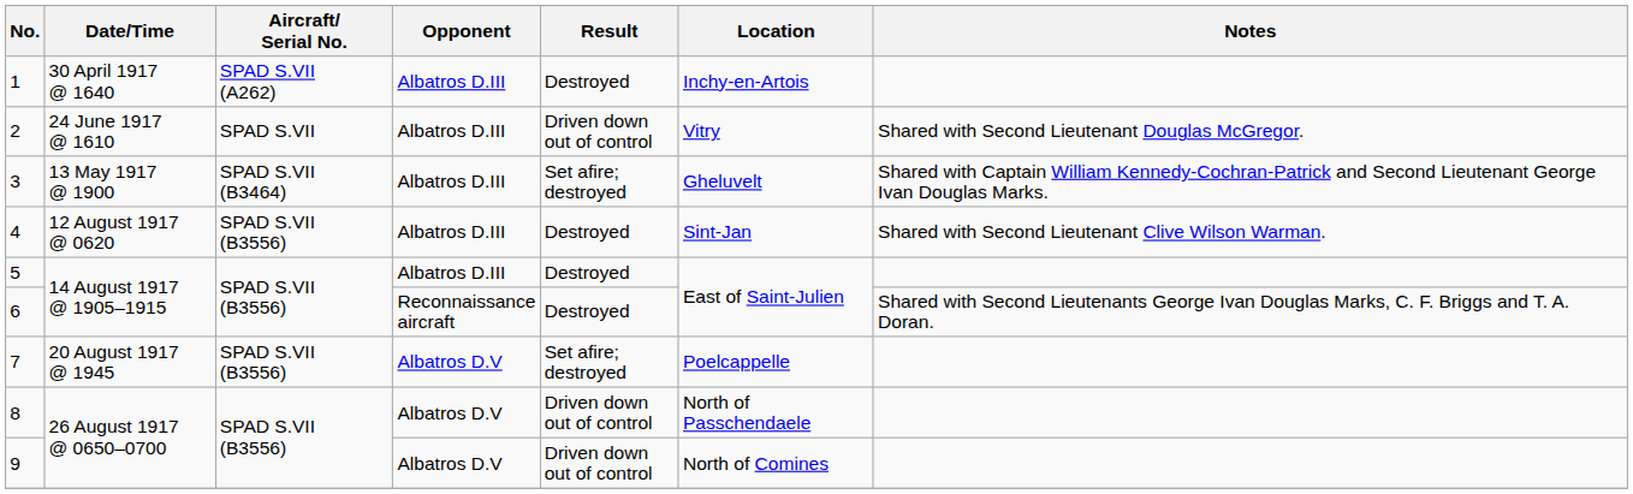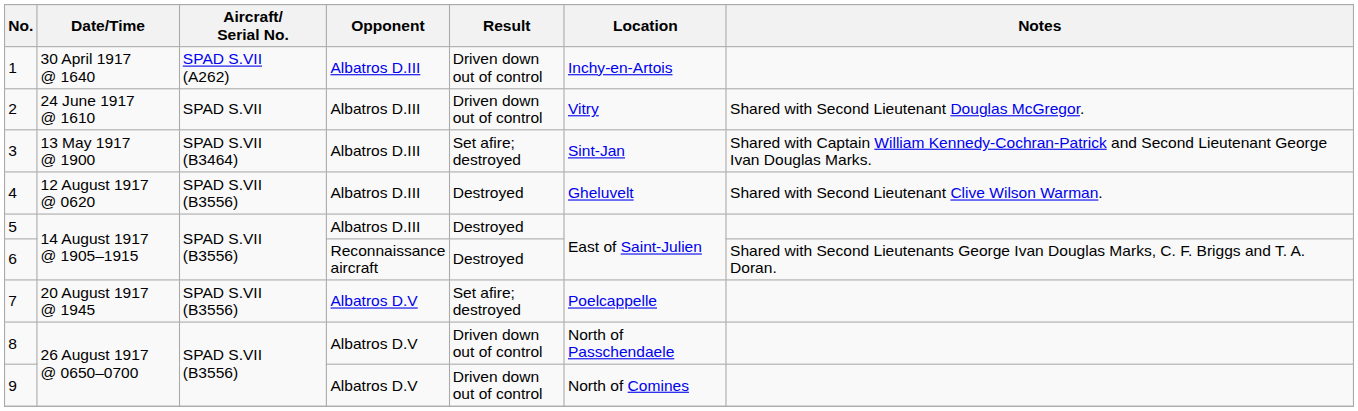 <table class="wikitable" style="font-size:90%;">
 <tr>
 </tr>
 <tr>
 <th>No.</th>
 <th width="125">Date/Time</th>
 <th width="130">Aircraft/<br>Serial No.</th>
 <th width="100">Opponent</th>
 <th width="100">Result</th>
 <th>Location</th>
 <th>Notes</th>
 </tr>
 <tr>
 <td>1</td>
 <td>30 April 1917<br>@ 1640</td>
 <td><a href='#'>SPAD S.VII</a><br>(A262)</td>
 <td><a href='#'>Albatros D.III</a></td>
-<td>Destroyed</td>
+<td>Driven down out of control</td>
 <td><a href='#'>Inchy-en-Artois</a></td>
 <td></td>
 </tr>
 <tr>
 <td>2</td>
 <td>24 June 1917<br>@ 1610</td>
 <td>SPAD S.VII</td>
 <td>Albatros D.III</td>
 <td>Driven down out of control</td>
 <td><a href='#'>Vitry</a></td>
 <td>Shared with Second Lieutenant <a href='#'>Douglas McGregor</a>.</td>
 </tr>
 <tr>
 <td>3</td>
 <td>13 May 1917<br>@ 1900</td>
 <td>SPAD S.VII<br>(B3464)</td>
 <td>Albatros D.III</td>
 <td>Set afire; destroyed</td>
-<td><a href='#'>Gheluvelt</a></td>
+<td><a href='#'>Sint-Jan</a></td>
 <td>Shared with Captain <a href='#'>William Kennedy-Cochran-Patrick</a> and Second Lieutenant George Ivan Douglas Marks.</td>
 </tr>
 <tr>
 <td>4</td>
 <td>12 August 1917<br>@ 0620</td>
 <td>SPAD S.VII<br>(B3556)</td>
 <td>Albatros D.III</td>
 <td>Destroyed</td>
-<td><a href='#'>Sint-Jan</a></td>
+<td><a href='#'>Gheluvelt</a></td>
 <td>Shared with Second Lieutenant <a href='#'>Clive Wilson Warman</a>.</td>
 </tr>
 <tr>
 <td>5</td>
 <td rowspan="2">14 August 1917<br>@ 1905–1915</td>
 <td rowspan="2">SPAD S.VII<br>(B3556)</td>
 <td>Albatros D.III</td>
 <td>Destroyed</td>
 <td rowspan="2">East of <a href='#'>Saint-Julien</a></td>
 <td></td>
 </tr>
 <tr>
 <td>6</td>
 <td>Reconnaissance aircraft</td>
 <td>Destroyed</td>
 <td>Shared with Second Lieutenants George Ivan Douglas Marks, C. F. Briggs and T. A. Doran.</td>
 </tr>
 <tr>
 <td>7</td>
 <td>20 August 1917<br>@ 1945</td>
 <td>SPAD S.VII<br>(B3556)</td>
 <td><a href='#'>Albatros D.V</a></td>
 <td>Set afire; destroyed</td>
 <td><a href='#'>Poelcappelle</a></td>
 <td></td>
 </tr>
 <tr>
 <td>8</td>
 <td rowspan="2">26 August 1917<br>@ 0650–0700</td>
 <td rowspan="2">SPAD S.VII<br>(B3556)</td>
 <td>Albatros D.V</td>
 <td>Driven down out of control</td>
 <td>North of <a href='#'>Passchendaele</a></td>
 <td></td>
 </tr>
 <tr>
 <td>9</td>
 <td>Albatros D.V</td>
 <td>Driven down out of control</td>
 <td>North of <a href='#'>Comines</a></td>
 <td></td>
 </tr>
 <tr>
 </tr>
 </table>
